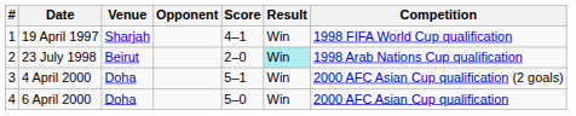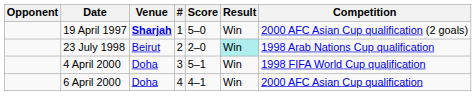 <table class="wikitable">
 <tr>
-<th>#</th>
+<th>Opponent</th>
 <th>Date</th>
 <th>Venue</th>
-<th>Opponent</th>
+<th>#</th>
 <th>Score</th>
 <th>Result</th>
 <th>Competition</th>
 </tr>
 <tr>
+<td></td>
+<td>19 April 1997</td>
+<td><strong><a href='#'>Sharjah</a></strong></td>
 <td>1</td>
-<td>19 April 1997</td>
-<td><a href='#'>Sharjah</a></td>
-<td></td>
-<td>4–1</td>
+<td>5–0</td>
 <td>Win</td>
-<td><a href='#'>1998 FIFA World Cup qualification</a></td>
+<td><a href='#'>2000 AFC Asian Cup qualification</a> (2 goals)</td>
 </tr>
 <tr>
-<td>2</td>
+<td></td>
 <td>23 July 1998</td>
 <td><a href='#'>Beirut</a></td>
-<td></td>
+<td>2</td>
 <td>2–0</td>
 <td style="background: paleturquoise;">Win</td>
 <td><a href='#'>1998 Arab Nations Cup qualification</a></td>
 </tr>
 <tr>
-<td>3</td>
+<td></td>
 <td>4 April 2000</td>
 <td><a href='#'>Doha</a></td>
-<td></td>
+<td>3</td>
 <td>5–1</td>
 <td>Win</td>
-<td><a href='#'>2000 AFC Asian Cup qualification</a> (2 goals)</td>
+<td><a href='#'>1998 FIFA World Cup qualification</a></td>
 </tr>
 <tr>
-<td>4</td>
+<td></td>
 <td>6 April 2000</td>
 <td><a href='#'>Doha</a></td>
-<td></td>
-<td>5–0</td>
+<td>4</td>
+<td>4–1</td>
 <td>Win</td>
 <td><a href='#'>2000 AFC Asian Cup qualification</a></td>
 </tr>
 </table>
